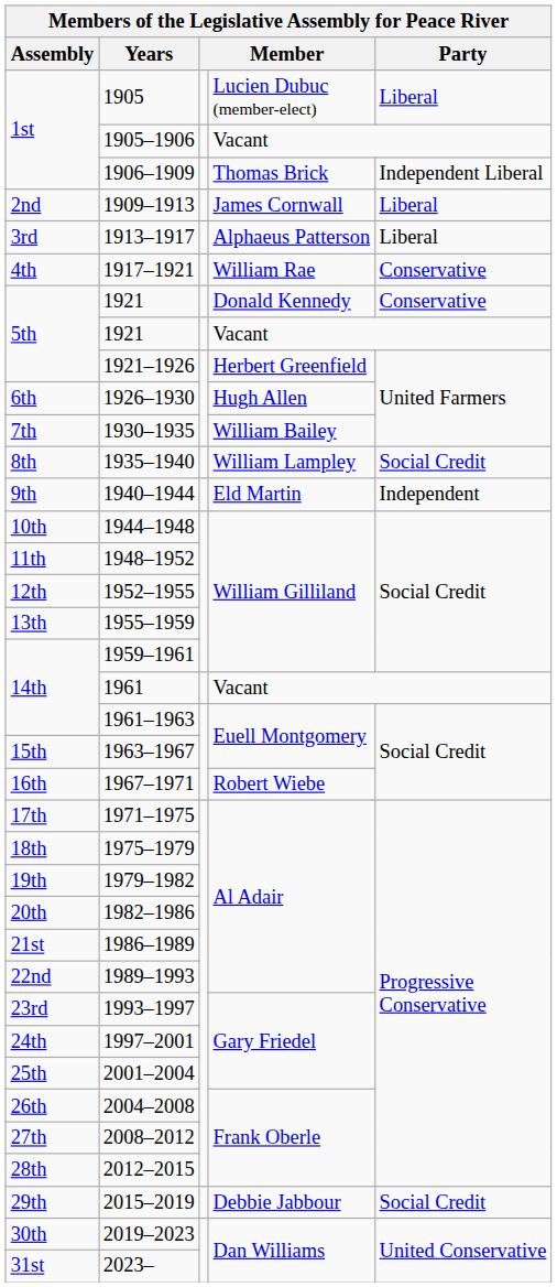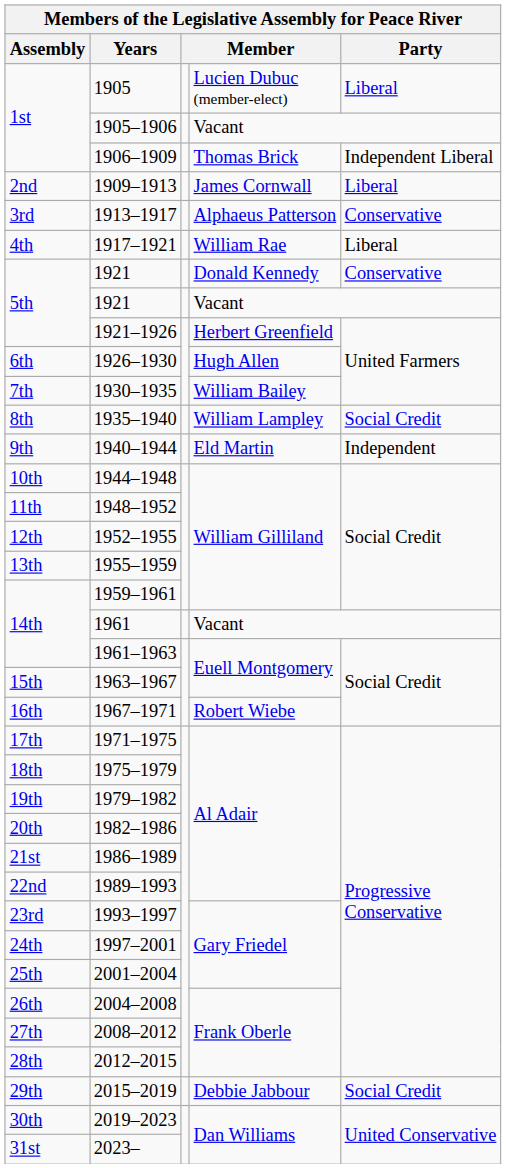 <table class="wikitable collapsible" align=right>
 <tr>
 <th colspan=6>Members of the Legislative Assembly for Peace River</th>
 </tr>
 <tr>
 <th>Assembly</th>
 <th>Years</th>
 <th colspan="2">Member</th>
 <th>Party</th>
 </tr>
 <tr>
 <td rowspan=3><a href='#'>1st</a></td>
 <td>1905</td>
 <td></td>
 <td><a href='#'>Lucien Dubuc</a><small><br>(member-elect)</small></td>
 <td><a href='#'>Liberal</a></td>
 </tr>
 <tr>
 <td>1905–1906</td>
 <td></td>
 <td colspan=3>Vacant</td>
 </tr>
 <tr>
 <td>1906–1909</td>
 <td></td>
 <td><a href='#'>Thomas Brick</a></td>
 <td>Independent Liberal</td>
 </tr>
 <tr>
 <td><a href='#'>2nd</a></td>
 <td>1909–1913</td>
 <td></td>
 <td><a href='#'>James Cornwall</a></td>
 <td><a href='#'>Liberal</a></td>
 </tr>
 <tr>
 <td><a href='#'>3rd</a></td>
 <td>1913–1917</td>
 <td></td>
 <td><a href='#'>Alphaeus Patterson</a></td>
-<td>Liberal</td>
+<td><a href='#'>Conservative</a></td>
 </tr>
 <tr>
 <td><a href='#'>4th</a></td>
 <td>1917–1921</td>
 <td></td>
 <td><a href='#'>William Rae</a></td>
-<td><a href='#'>Conservative</a></td>
+<td>Liberal</td>
 </tr>
 <tr>
 <td rowspan=3><a href='#'>5th</a></td>
 <td>1921</td>
 <td></td>
 <td><a href='#'>Donald Kennedy</a></td>
 <td><a href='#'>Conservative</a></td>
 </tr>
 <tr>
 <td>1921</td>
 <td></td>
 <td colspan=3>Vacant</td>
 </tr>
 <tr>
 <td>1921–1926</td>
 <td rowspan=3 ></td>
 <td><a href='#'>Herbert Greenfield</a></td>
 <td rowspan=3>United Farmers</td>
 </tr>
 <tr>
 <td><a href='#'>6th</a></td>
 <td>1926–1930</td>
 <td><a href='#'>Hugh Allen</a></td>
 </tr>
 <tr>
 <td><a href='#'>7th</a></td>
 <td>1930–1935</td>
 <td><a href='#'>William Bailey</a></td>
 </tr>
 <tr>
 <td><a href='#'>8th</a></td>
 <td>1935–1940</td>
 <td></td>
 <td><a href='#'>William Lampley</a></td>
 <td><a href='#'>Social Credit</a></td>
 </tr>
 <tr>
 <td><a href='#'>9th</a></td>
 <td>1940–1944</td>
 <td></td>
 <td><a href='#'>Eld Martin</a></td>
 <td>Independent</td>
 </tr>
 <tr>
 <td><a href='#'>10th</a></td>
 <td>1944–1948</td>
 <td rowspan=5 ></td>
 <td rowspan=5><a href='#'>William Gilliland</a></td>
 <td rowspan=5>Social Credit</td>
 </tr>
 <tr>
 <td><a href='#'>11th</a></td>
 <td>1948–1952</td>
 </tr>
 <tr>
 <td><a href='#'>12th</a></td>
 <td>1952–1955</td>
 </tr>
 <tr>
 <td><a href='#'>13th</a></td>
 <td>1955–1959</td>
 </tr>
 <tr>
 <td rowspan=3><a href='#'>14th</a></td>
 <td>1959–1961</td>
 </tr>
 <tr>
 <td>1961</td>
 <td></td>
 <td colspan=2>Vacant</td>
 </tr>
 <tr>
 <td>1961–1963</td>
 <td rowspan=3 ></td>
 <td rowspan=2><a href='#'>Euell Montgomery</a></td>
 <td rowspan=3>Social Credit</td>
 </tr>
 <tr>
 <td><a href='#'>15th</a></td>
 <td>1963–1967</td>
 </tr>
 <tr>
 <td><a href='#'>16th</a></td>
 <td>1967–1971</td>
 <td><a href='#'>Robert Wiebe</a></td>
 </tr>
 <tr>
 <td><a href='#'>17th</a></td>
 <td>1971–1975</td>
 <td rowspan=12 ></td>
 <td rowspan=6><a href='#'>Al Adair</a></td>
 <td rowspan=12><a href='#'>Progressive <br>Conservative</a></td>
 </tr>
 <tr>
 <td><a href='#'>18th</a></td>
 <td>1975–1979</td>
 </tr>
 <tr>
 <td><a href='#'>19th</a></td>
 <td>1979–1982</td>
 </tr>
 <tr>
 <td><a href='#'>20th</a></td>
 <td>1982–1986</td>
 </tr>
 <tr>
 <td><a href='#'>21st</a></td>
 <td>1986–1989</td>
 </tr>
 <tr>
 <td><a href='#'>22nd</a></td>
 <td>1989–1993</td>
 </tr>
 <tr>
 <td><a href='#'>23rd</a></td>
 <td>1993–1997</td>
 <td rowspan=3><a href='#'>Gary Friedel</a></td>
 </tr>
 <tr>
 <td><a href='#'>24th</a></td>
 <td>1997–2001</td>
 </tr>
 <tr>
 <td><a href='#'>25th</a></td>
 <td>2001–2004</td>
 </tr>
 <tr>
 <td><a href='#'>26th</a></td>
 <td>2004–2008</td>
 <td rowspan=3><a href='#'>Frank Oberle</a></td>
 </tr>
 <tr>
 <td><a href='#'>27th</a></td>
 <td>2008–2012</td>
 </tr>
 <tr>
 <td><a href='#'>28th</a></td>
 <td>2012–2015</td>
 </tr>
 <tr>
 <td><a href='#'>29th</a></td>
 <td>2015–2019</td>
 <td></td>
 <td><a href='#'>Debbie Jabbour</a></td>
 <td><a href='#'>Social Credit</a></td>
 </tr>
 <tr>
 <td><a href='#'>30th</a></td>
 <td>2019–2023</td>
 <td rowspan=2 ></td>
 <td rowspan=2><a href='#'>Dan Williams</a></td>
 <td rowspan=2><a href='#'>United Conservative</a></td>
 </tr>
 <tr>
 <td><a href='#'>31st</a></td>
 <td>2023–</td>
 </tr>
 </table>
